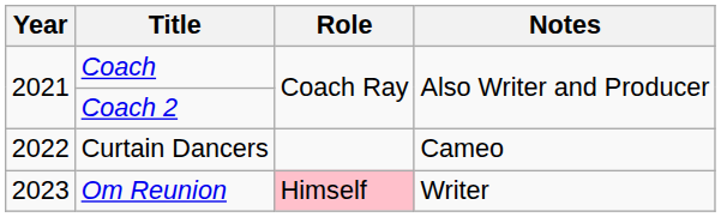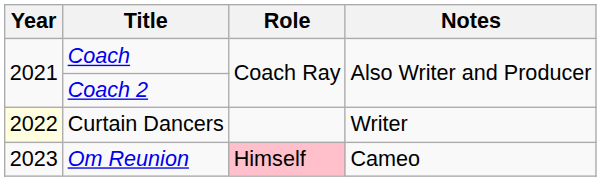 <table class="wikitable">
 <tr>
 <th>Year</th>
 <th>Title</th>
 <th>Role</th>
 <th>Notes</th>
 </tr>
 <tr>
 <td rowspan=2>2021</td>
 <td><em><a href='#'>Coach</a></em></td>
 <td rowspan=2>Coach Ray</td>
 <td rowspan=2>Also Writer and Producer</td>
 </tr>
 <tr>
 <td><em><a href='#'>Coach 2</a></em></td>
 </tr>
 <tr>
-<td>2022</td>
+<td style="background: lightyellow;">2022</td>
 <td>Curtain Dancers</td>
 <td></td>
-<td>Cameo</td>
+<td>Writer</td>
 </tr>
 <tr>
 <td rowspan=2>2023</td>
 <td><em><a href='#'>Om Reunion</a></em></td>
 <td style="background: pink;">Himself</td>
-<td>Writer</td>
+<td>Cameo</td>
 </tr>
 </table>
